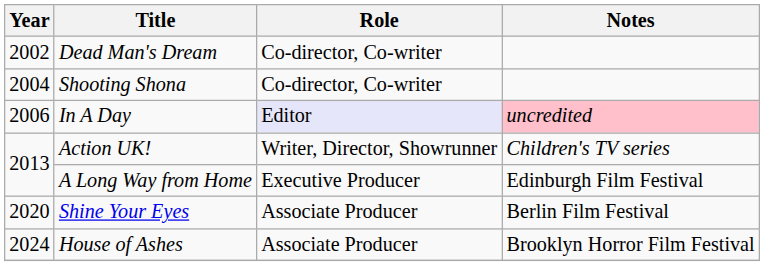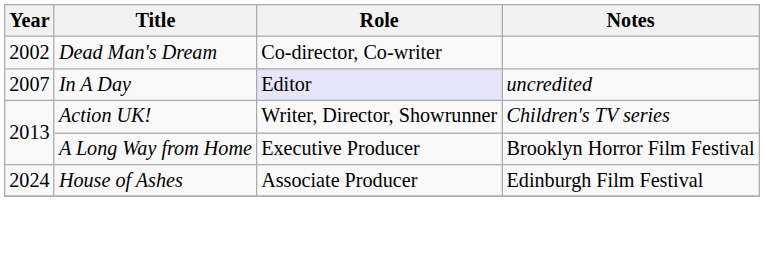 <table class="wikitable">
 <tr>
 <th scope="col">Year</th>
 <th scope="col">Title</th>
 <th scope="col">Role</th>
 <th scope="col">Notes</th>
 </tr>
 <tr>
 <td>2002</td>
 <td scope="row"><em>Dead Man's Dream</em></td>
 <td>Co-director, Co-writer</td>
 <td></td>
 </tr>
 <tr>
-<td>2004</td>
-<td scope="row"><em>Shooting Shona</em></td>
-<td>Co-director, Co-writer</td>
-<td></td>
-</tr>
-<tr>
-<td>2006</td>
+<td>2007</td>
 <td scope="row"><em>In A Day</em></td>
 <td style="background: lavender;">Editor</td>
-<td style="background: pink;"><em>uncredited</em></td>
+<td><em>uncredited</em></td>
 </tr>
 <tr>
 <td rowspan="2">2013</td>
 <td scope="row"><em>Action UK!</em></td>
 <td>Writer, Director, Showrunner</td>
 <td><em>Children's TV series</em></td>
 </tr>
 <tr>
 <td scope="row"><em>A Long Way from Home</em></td>
 <td>Executive Producer</td>
-<td>Edinburgh Film Festival</td>
-</tr>
-<tr>
-<td>2020</td>
-<td scope="row"><em><a href='#'>Shine Your Eyes</a></em></td>
-<td>Associate Producer</td>
-<td>Berlin Film Festival</td>
+<td>Brooklyn Horror Film Festival</td>
 </tr>
 <tr>
 <td>2024</td>
 <td scope="row"><em>House of Ashes</em></td>
 <td>Associate Producer</td>
-<td>Brooklyn Horror Film Festival</td>
+<td>Edinburgh Film Festival</td>
 </tr>
 <tr>
 </tr>
 </table>
